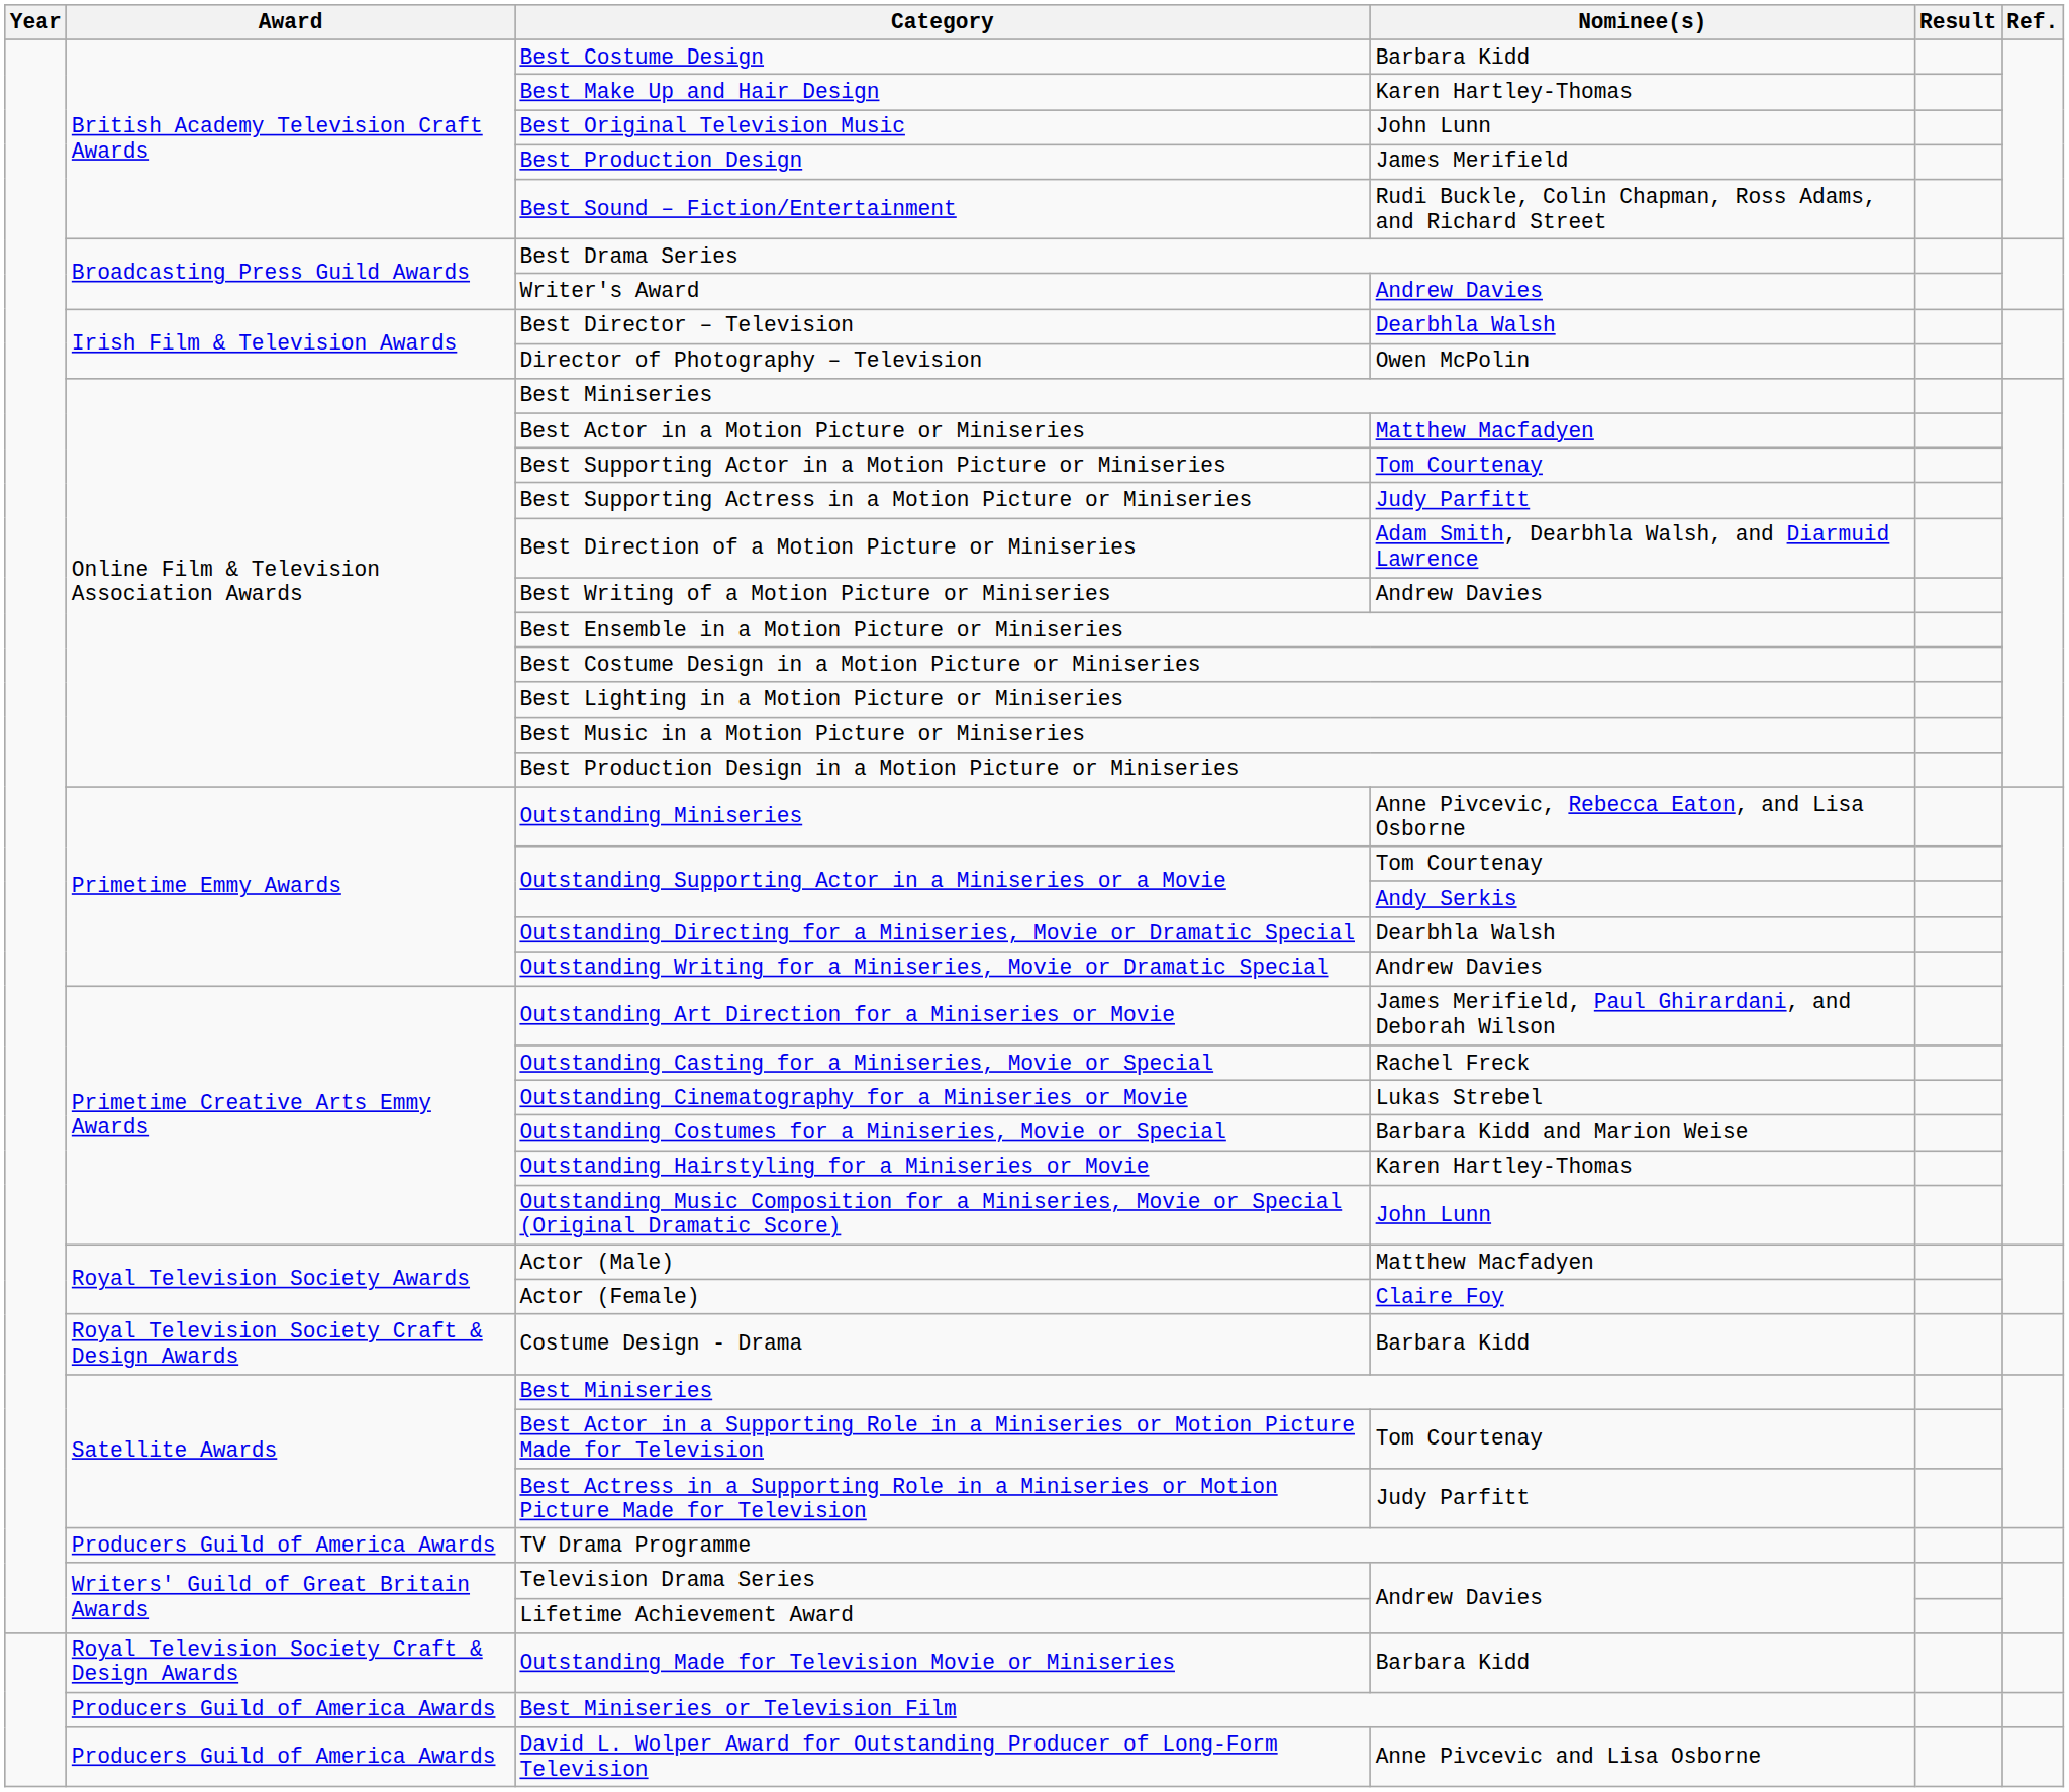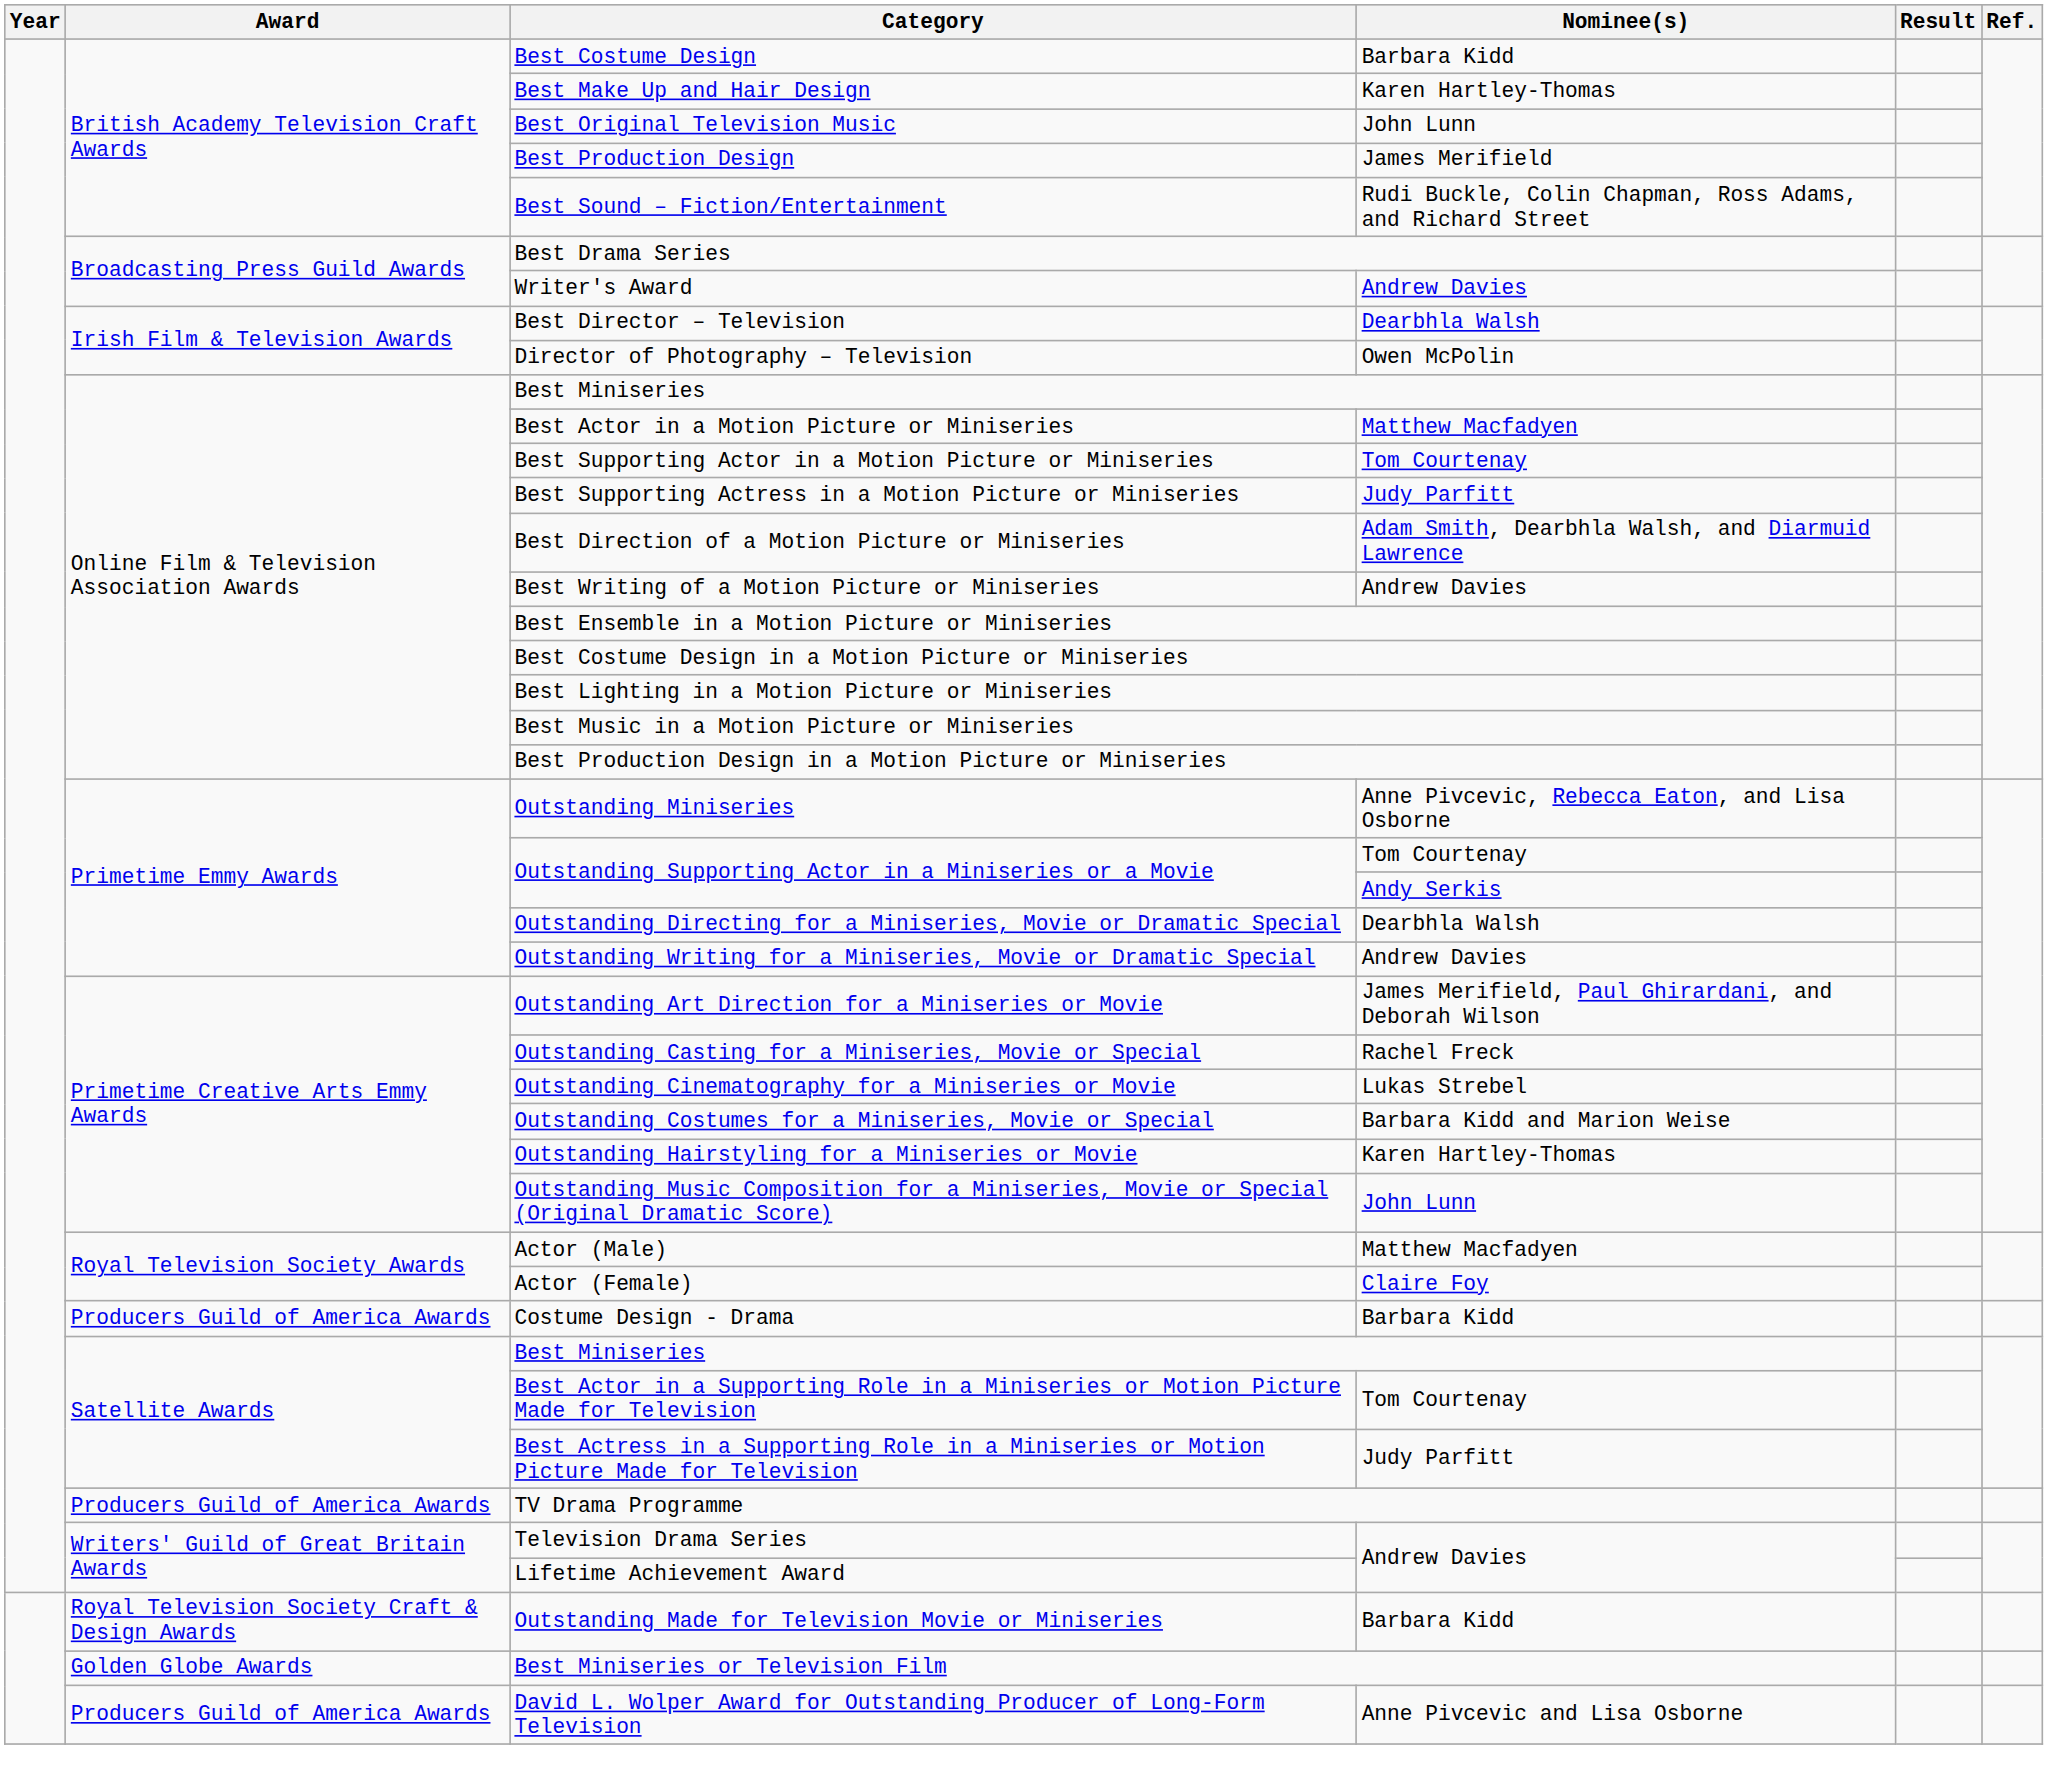 <table class="wikitable sortable">
 <tr>
 <th>Year</th>
 <th>Award</th>
 <th>Category</th>
 <th>Nominee(s)</th>
 <th>Result</th>
 <th>Ref.</th>
 </tr>
 <tr>
 <td rowspan="40"></td>
 <td rowspan="5"><a href='#'>British Academy Television Craft Awards</a></td>
 <td><a href='#'>Best Costume Design</a></td>
 <td>Barbara Kidd</td>
 <td></td>
 <td align="center" rowspan="5"></td>
 </tr>
 <tr>
 <td><a href='#'>Best Make Up and Hair Design</a></td>
 <td>Karen Hartley-Thomas</td>
 <td></td>
 </tr>
 <tr>
 <td><a href='#'>Best Original Television Music</a></td>
 <td>John Lunn</td>
 <td></td>
 </tr>
 <tr>
 <td><a href='#'>Best Production Design</a></td>
 <td>James Merifield</td>
 <td></td>
 </tr>
 <tr>
 <td><a href='#'>Best Sound – Fiction/Entertainment</a></td>
 <td>Rudi Buckle, Colin Chapman, Ross Adams, and Richard Street</td>
 <td></td>
 </tr>
 <tr>
 <td rowspan="2"><a href='#'>Broadcasting Press Guild Awards</a></td>
 <td colspan="2">Best Drama Series</td>
 <td></td>
 <td align="center" rowspan="2"></td>
 </tr>
 <tr>
 <td>Writer's Award</td>
 <td><a href='#'>Andrew Davies</a> </td>
 <td></td>
 </tr>
 <tr>
 <td rowspan="2"><a href='#'>Irish Film & Television Awards</a></td>
 <td>Best Director – Television</td>
 <td><a href='#'>Dearbhla Walsh</a></td>
 <td></td>
 <td align="center" rowspan="2"></td>
 </tr>
 <tr>
 <td>Director of Photography – Television</td>
 <td>Owen McPolin</td>
 <td></td>
 </tr>
 <tr>
 <td rowspan="11">Online Film & Television Association Awards</td>
 <td colspan="2">Best Miniseries</td>
 <td></td>
 <td align="center" rowspan="11"></td>
 </tr>
 <tr>
 <td>Best Actor in a Motion Picture or Miniseries</td>
 <td><a href='#'>Matthew Macfadyen</a></td>
 <td></td>
 </tr>
 <tr>
 <td>Best Supporting Actor in a Motion Picture or Miniseries</td>
 <td><a href='#'>Tom Courtenay</a></td>
 <td></td>
 </tr>
 <tr>
 <td>Best Supporting Actress in a Motion Picture or Miniseries</td>
 <td><a href='#'>Judy Parfitt</a></td>
 <td></td>
 </tr>
 <tr>
 <td>Best Direction of a Motion Picture or Miniseries</td>
 <td><a href='#'>Adam Smith</a>, Dearbhla Walsh, and <a href='#'>Diarmuid Lawrence</a></td>
 <td></td>
 </tr>
 <tr>
 <td>Best Writing of a Motion Picture or Miniseries</td>
 <td>Andrew Davies</td>
 <td></td>
 </tr>
 <tr>
 <td colspan="2">Best Ensemble in a Motion Picture or Miniseries</td>
 <td></td>
 </tr>
 <tr>
 <td colspan="2">Best Costume Design in a Motion Picture or Miniseries</td>
 <td></td>
 </tr>
 <tr>
 <td colspan="2">Best Lighting in a Motion Picture or Miniseries</td>
 <td></td>
 </tr>
 <tr>
 <td colspan="2">Best Music in a Motion Picture or Miniseries</td>
 <td></td>
 </tr>
 <tr>
 <td colspan="2">Best Production Design in a Motion Picture or Miniseries</td>
 <td></td>
 </tr>
 <tr>
 <td rowspan="5"><a href='#'>Primetime Emmy Awards</a></td>
 <td><a href='#'>Outstanding Miniseries</a></td>
 <td>Anne Pivcevic, <a href='#'>Rebecca Eaton</a>, and Lisa Osborne</td>
 <td></td>
 <td align="center" rowspan="11"></td>
 </tr>
 <tr>
 <td rowspan="2"><a href='#'>Outstanding Supporting Actor in a Miniseries or a Movie</a></td>
 <td>Tom Courtenay</td>
 <td></td>
 </tr>
 <tr>
 <td><a href='#'>Andy Serkis</a></td>
 <td></td>
 </tr>
 <tr>
 <td><a href='#'>Outstanding Directing for a Miniseries, Movie or Dramatic Special</a></td>
 <td>Dearbhla Walsh </td>
 <td></td>
 </tr>
 <tr>
 <td><a href='#'>Outstanding Writing for a Miniseries, Movie or Dramatic Special</a></td>
 <td>Andrew Davies</td>
 <td></td>
 </tr>
 <tr>
 <td rowspan="6"><a href='#'>Primetime Creative Arts Emmy Awards</a></td>
 <td><a href='#'>Outstanding Art Direction for a Miniseries or Movie</a></td>
 <td>James Merifield, <a href='#'>Paul Ghirardani</a>, and Deborah Wilson</td>
 <td></td>
 </tr>
 <tr>
 <td><a href='#'>Outstanding Casting for a Miniseries, Movie or Special</a></td>
 <td>Rachel Freck</td>
 <td></td>
 </tr>
 <tr>
 <td><a href='#'>Outstanding Cinematography for a Miniseries or Movie</a></td>
 <td>Lukas Strebel </td>
 <td></td>
 </tr>
 <tr>
 <td><a href='#'>Outstanding Costumes for a Miniseries, Movie or Special</a></td>
 <td>Barbara Kidd and Marion Weise </td>
 <td></td>
 </tr>
 <tr>
 <td><a href='#'>Outstanding Hairstyling for a Miniseries or Movie</a></td>
 <td>Karen Hartley-Thomas</td>
 <td></td>
 </tr>
 <tr>
 <td><a href='#'>Outstanding Music Composition for a Miniseries, Movie or Special (Original Dramatic Score)</a></td>
 <td><a href='#'>John Lunn</a> </td>
 <td></td>
 </tr>
 <tr>
 <td rowspan="2"><a href='#'>Royal Television Society Awards</a></td>
 <td>Actor (Male)</td>
 <td>Matthew Macfadyen</td>
 <td></td>
 <td align="center" rowspan="2"></td>
 </tr>
 <tr>
 <td>Actor (Female)</td>
 <td><a href='#'>Claire Foy</a></td>
 <td></td>
 </tr>
 <tr>
-<td><a href='#'>Royal Television Society Craft & Design Awards</a></td>
+<td><a href='#'>Producers Guild of America Awards</a></td>
 <td>Costume Design - Drama</td>
 <td>Barbara Kidd</td>
 <td></td>
 <td align="center"></td>
 </tr>
 <tr>
 <td rowspan="3"><a href='#'>Satellite Awards</a></td>
 <td colspan="2"><a href='#'>Best Miniseries</a></td>
 <td></td>
 <td align="center" rowspan="3"></td>
 </tr>
 <tr>
 <td><a href='#'>Best Actor in a Supporting Role in a Miniseries or Motion Picture Made for Television</a></td>
 <td>Tom Courtenay</td>
 <td></td>
 </tr>
 <tr>
 <td><a href='#'>Best Actress in a Supporting Role in a Miniseries or Motion Picture Made for Television</a></td>
 <td>Judy Parfitt</td>
 <td></td>
 </tr>
 <tr>
 <td><a href='#'>Producers Guild of America Awards</a></td>
 <td colspan="2">TV Drama Programme</td>
 <td></td>
 <td align="center"></td>
 </tr>
 <tr>
 <td rowspan="2"><a href='#'>Writers' Guild of Great Britain Awards</a></td>
 <td>Television Drama Series</td>
 <td rowspan="2">Andrew Davies</td>
 <td></td>
 <td align="center" rowspan="2"></td>
 </tr>
 <tr>
 <td>Lifetime Achievement Award</td>
 <td></td>
 </tr>
 <tr>
 <td rowspan="3"></td>
 <td><a href='#'>Royal Television Society Craft & Design Awards</a></td>
 <td><a href='#'>Outstanding Made for Television Movie or Miniseries</a></td>
 <td>Barbara Kidd</td>
 <td></td>
 <td align="center"></td>
 </tr>
 <tr>
-<td><a href='#'>Producers Guild of America Awards</a></td>
+<td><a href='#'>Golden Globe Awards</a></td>
 <td colspan="2"><a href='#'>Best Miniseries or Television Film</a></td>
 <td></td>
 <td align="center"></td>
 </tr>
 <tr>
 <td><a href='#'>Producers Guild of America Awards</a></td>
 <td><a href='#'>David L. Wolper Award for Outstanding Producer of Long-Form Television</a></td>
 <td>Anne Pivcevic and Lisa Osborne</td>
 <td></td>
 <td align="center"></td>
 </tr>
 </table>
